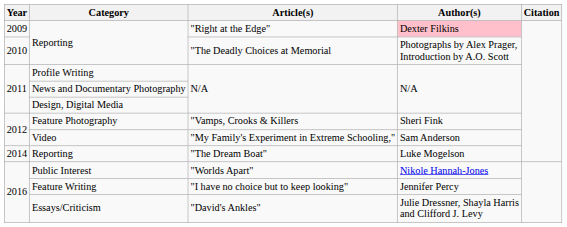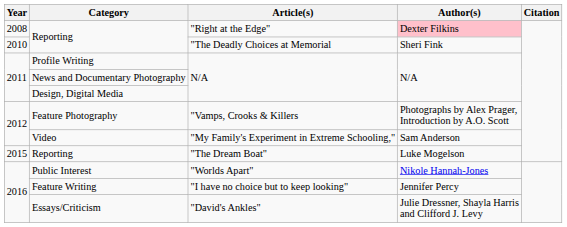 <table class="wikitable">
 <tr>
 <th>Year</th>
 <th>Category</th>
 <th>Article(s)</th>
 <th>Author(s)</th>
 <th>Citation</th>
 </tr>
 <tr>
-<td>2009</td>
+<td>2008</td>
 <td rowspan="2">Reporting</td>
 <td>"Right at the Edge"</td>
 <td style="background: pink;">Dexter Filkins</td>
 <td rowspan="8"></td>
 </tr>
 <tr>
 <td>2010</td>
 <td>"The Deadly Choices at Memorial</td>
-<td>Photographs by Alex Prager,<br>Introduction by A.O. Scott</td>
+<td>Sheri Fink</td>
 </tr>
 <tr>
 <td rowspan="3">2011</td>
 <td>Profile Writing</td>
 <td rowspan="3">N/A</td>
 <td rowspan="3">N/A</td>
 </tr>
 <tr>
 <td>News and Documentary Photography</td>
 </tr>
 <tr>
 <td>Design, Digital Media</td>
 </tr>
 <tr>
 <td rowspan="2">2012</td>
 <td>Feature Photography</td>
 <td>"Vamps, Crooks & Killers</td>
-<td>Sheri Fink</td>
+<td>Photographs by Alex Prager,<br>Introduction by A.O. Scott</td>
 </tr>
 <tr>
 <td>Video</td>
 <td>"My Family's Experiment in Extreme Schooling,"</td>
 <td>Sam Anderson</td>
 </tr>
 <tr>
-<td>2014</td>
+<td>2015</td>
 <td>Reporting</td>
 <td>"The Dream Boat"</td>
 <td>Luke Mogelson</td>
 </tr>
 <tr>
 <td rowspan="3">2016</td>
 <td>Public Interest</td>
 <td>"Worlds Apart"</td>
 <td><a href='#'>Nikole Hannah-Jones</a></td>
 <td rowspan="3"></td>
 </tr>
 <tr>
 <td>Feature Writing</td>
 <td>"I have no choice but to keep looking"</td>
 <td>Jennifer Percy</td>
 </tr>
 <tr>
 <td>Essays/Criticism</td>
 <td>"David's Ankles"</td>
 <td>Julie Dressner, Shayla Harris<br>and Clifford J. Levy</td>
 </tr>
 </table>
